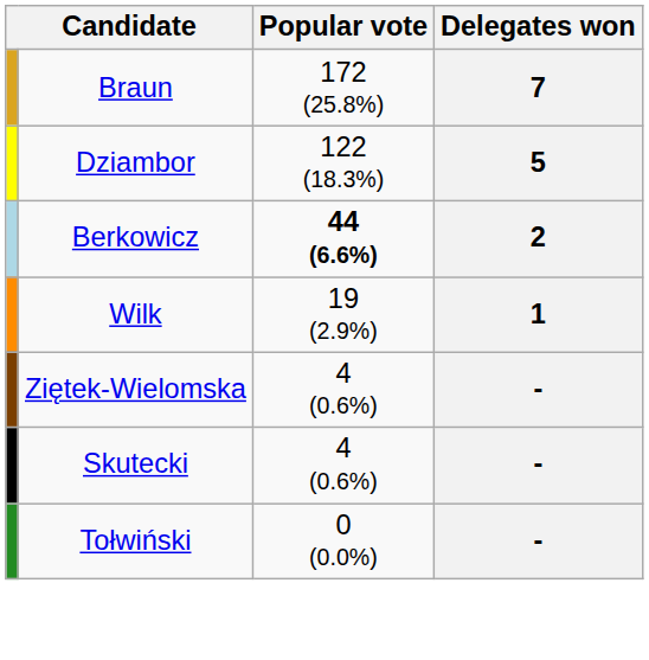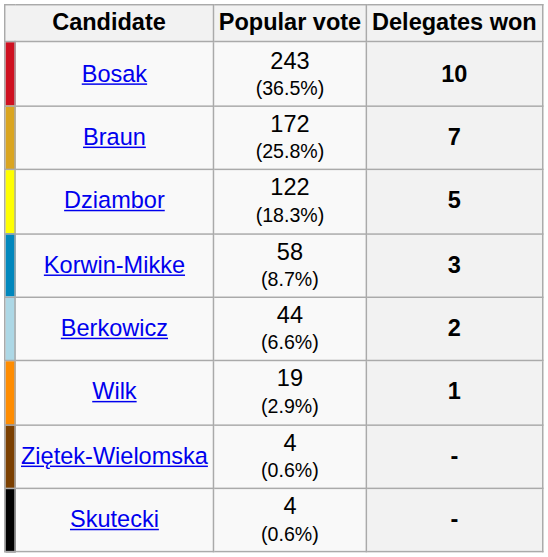 <table class="wikitable sortable" style="text-align:center;">
 <tr>
 <th colspan=2>Candidate</th>
 <th>Popular vote</th>
 <th>Delegates won</th>
+</tr>
+<tr>
+<td style="background:#CF1020;"></td>
+<td><a href='#'>Bosak</a></td>
+<td>243<br><small>(36.5%)</small></td>
+<th scope="row" data-sort-value="10">10</th>
 </tr>
 <tr>
 <td style="background:#DAA520;"></td>
 <td><a href='#'>Braun</a></td>
 <td>172<br><small>(25.8%)</small></td>
 <th scope="row" data-sort-value="7">7</th>
 </tr>
 <tr>
 <td style="background:#FFFF00;"></td>
 <td><a href='#'>Dziambor</a></td>
 <td>122<br><small>(18.3%)</small></td>
 <th scope="row" data-sort-value="5">5</th>
 </tr>
 <tr>
+<td style="background:#0087BD;"></td>
+<td><a href='#'>Korwin-Mikke</a></td>
+<td>58<br><small>(8.7%)</small></td>
+<th scope="row" data-sort-value="3">3</th>
+</tr>
+<tr>
 <td style="background:#ADD8E6;"></td>
 <td><a href='#'>Berkowicz</a></td>
-<td><strong>44<br><small>(6.6%)</small></strong></td>
+<td>44<br><small>(6.6%)</small></td>
 <th scope="row" data-sort-value="2">2</th>
 </tr>
 <tr>
 <td style="background:#FF8C00;"></td>
 <td><a href='#'>Wilk</a></td>
 <td>19<br><small>(2.9%)</small></td>
 <th scope="row" data-sort-value="1">1</th>
 </tr>
 <tr>
 <td style="background:#7B3F00;"></td>
 <td><a href='#'>Ziętek-Wielomska</a></td>
 <td>4<br><small>(0.6%)</small></td>
 <th scope="row" data-sort-value="-">-</th>
 </tr>
 <tr>
 <td style="background:#000000;"></td>
 <td><a href='#'>Skutecki</a></td>
 <td>4<br><small>(0.6%)</small></td>
 <th scope="row" data-sort-value="-">-</th>
 </tr>
-<tr>
-<td style="background:#228B22;"></td>
-<td><a href='#'>Tołwiński</a></td>
-<td>0<br><small>(0.0%)</small></td>
-<th scope="row" data-sort-value="-">-</th>
-</tr>
 </table>
